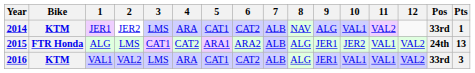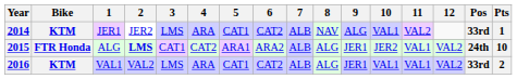 <table class="wikitable" style="text-align:center">
 <tr>
 <th>Year</th>
 <th>Bike</th>
 <th>1</th>
 <th>2</th>
 <th>3</th>
 <th>4</th>
 <th>5</th>
 <th>6</th>
 <th>7</th>
 <th>8</th>
 <th>9</th>
 <th>10</th>
 <th>11</th>
 <th>12</th>
 <th>Pos</th>
 <th>Pts</th>
 </tr>
 <tr>
 <th><a href='#'>2014</a></th>
 <th><a href='#'>KTM</a></th>
 <td style="background:#efcfff;"><a href='#'>JER1</a><br></td>
 <td style="background:#ffffff;"><a href='#'>JER2</a><br></td>
 <td style="background:#cfcfff;"><a href='#'>LMS</a><br></td>
 <td style="background:#cfcfff;"><a href='#'>ARA</a><br></td>
 <td style="background:#cfcfff;"><a href='#'>CAT1</a><br></td>
 <td style="background:#cfcfff;"><a href='#'>CAT2</a><br></td>
 <td style="background:#cfcfff;"><a href='#'>ALB</a><br></td>
 <td style="background:#dfffdf;"><a href='#'>NAV</a><br></td>
 <td style="background:#cfcfff;"><a href='#'>ALG</a><br></td>
 <td style="background:#cfcfff;"><a href='#'>VAL1</a><br></td>
 <td style="background:#efcfff;"><a href='#'>VAL2</a><br></td>
 <td></td>
 <th style="background:#;">33rd</th>
 <th style="background:#;">1</th>
 </tr>
 <tr>
 <th><a href='#'>2015</a></th>
 <th><a href='#'>FTR Honda</a></th>
 <td style="background:#dfffdf;"><a href='#'>ALG</a><br></td>
-<td style="background:#dfffdf;"><a href='#'>LMS</a><br></td>
+<td style="background:#dfffdf;"><strong><a href='#'>LMS</a><br></strong></td>
 <td style="background:#efcfff;"><a href='#'>CAT1</a><br></td>
 <td style="background:#dfffdf;"><a href='#'>CAT2</a><br></td>
 <td style="background:#efcfff;"><a href='#'>ARA1</a><br></td>
 <td style="background:#dfffdf;"><a href='#'>ARA2</a><br></td>
 <td style="background:#cfcfff;"><a href='#'>ALB</a><br></td>
 <td style="background:#dfffdf;"><a href='#'>ALG</a><br></td>
 <td style="background:#dfffdf;"><a href='#'>JER1</a><br></td>
 <td style="background:#dfffdf;"><a href='#'>JER2</a><br></td>
 <td style="background:#dfffdf;"><a href='#'>VAL1</a><br></td>
 <td style="background:#dfffdf;"><a href='#'>VAL2</a><br></td>
 <th>24th</th>
-<th>13</th>
+<th>10</th>
 </tr>
 <tr>
 <th><a href='#'>2016</a></th>
 <th><a href='#'>KTM</a></th>
 <td style="background:#cfcfff;"><a href='#'>VAL1</a><br></td>
 <td style="background:#cfcfff;"><a href='#'>VAL2</a><br></td>
 <td style="background:#cfcfff;"><a href='#'>LMS</a><br></td>
 <td style="background:#cfcfff;"><a href='#'>ARA</a><br></td>
 <td style="background:#cfcfff;"><a href='#'>CAT1</a><br></td>
 <td style="background:#cfcfff;"><a href='#'>CAT2</a><br></td>
 <td style="background:#cfcfff;"><a href='#'>ALB</a><br></td>
 <td style="background:#dfffdf;"><a href='#'>ALG</a><br></td>
 <td style="background:#cfcfff;"><a href='#'>JER1</a><br></td>
 <td style="background:#cfcfff;"><a href='#'>VAL1</a><br></td>
 <td style="background:#cfcfff;"><a href='#'>VAL1</a><br></td>
 <td style="background:#cfcfff;"><a href='#'>VAL2</a><br></td>
 <th>33rd</th>
-<th>3</th>
+<th>2</th>
 </tr>
 </table>
